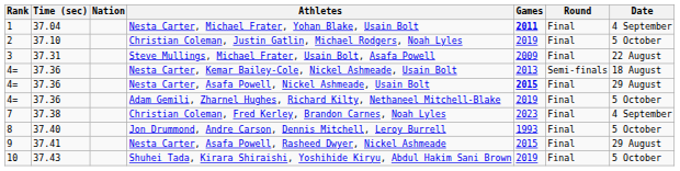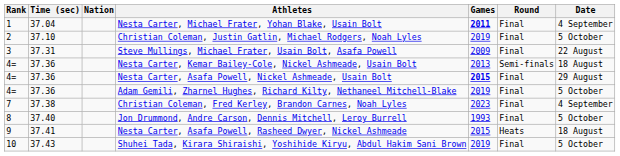 <table class=wikitable style="font-size:95%">
 <tr>
 <th>Rank</th>
 <th>Time (sec)</th>
 <th>Nation</th>
 <th>Athletes</th>
 <th>Games</th>
 <th>Round</th>
 <th>Date</th>
 </tr>
 <tr>
 <td>1</td>
 <td>37.04</td>
 <td align=left></td>
 <td><a href='#'>Nesta Carter</a>, <a href='#'>Michael Frater</a>, <a href='#'>Yohan Blake</a>, <a href='#'>Usain Bolt</a></td>
 <td><strong><a href='#'>2011</a></strong></td>
 <td>Final</td>
 <td>4 September</td>
 </tr>
 <tr>
 <td>2</td>
 <td>37.10</td>
 <td align=left></td>
 <td><a href='#'>Christian Coleman</a>, <a href='#'>Justin Gatlin</a>, <a href='#'>Michael Rodgers</a>, <a href='#'>Noah Lyles</a></td>
 <td><a href='#'>2019</a></td>
 <td>Final</td>
 <td>5 October</td>
 </tr>
 <tr>
 <td>3</td>
 <td>37.31</td>
 <td align=left></td>
 <td><a href='#'>Steve Mullings</a>, <a href='#'>Michael Frater</a>, <a href='#'>Usain Bolt</a>, <a href='#'>Asafa Powell</a></td>
 <td><a href='#'>2009</a></td>
 <td>Final</td>
 <td>22 August</td>
 </tr>
 <tr>
 <td>4=</td>
 <td>37.36</td>
 <td align=left></td>
 <td><a href='#'>Nesta Carter</a>, <a href='#'>Kemar Bailey-Cole</a>, <a href='#'>Nickel Ashmeade</a>, <a href='#'>Usain Bolt</a></td>
 <td><a href='#'>2013</a></td>
 <td>Semi-finals</td>
 <td>18 August</td>
 </tr>
 <tr>
 <td>4=</td>
 <td>37.36</td>
 <td align=left></td>
 <td><a href='#'>Nesta Carter</a>, <a href='#'>Asafa Powell</a>, <a href='#'>Nickel Ashmeade</a>, <a href='#'>Usain Bolt</a></td>
 <td><strong><a href='#'>2015</a></strong></td>
 <td>Final</td>
 <td>29 August</td>
 </tr>
 <tr>
 <td>4=</td>
 <td>37.36</td>
 <td align=left></td>
 <td><a href='#'>Adam Gemili</a>, <a href='#'>Zharnel Hughes</a>, <a href='#'>Richard Kilty</a>, <a href='#'>Nethaneel Mitchell-Blake</a></td>
 <td><a href='#'>2019</a></td>
 <td>Final</td>
 <td>5 October</td>
 </tr>
 <tr>
 <td>7</td>
 <td>37.38</td>
 <td align=left></td>
 <td><a href='#'>Christian Coleman</a>, <a href='#'>Fred Kerley</a>, <a href='#'>Brandon Carnes</a>, <a href='#'>Noah Lyles</a></td>
 <td><a href='#'>2023</a></td>
 <td>Final</td>
 <td>4 September</td>
 </tr>
 <tr>
 <td>8</td>
 <td>37.40</td>
 <td align=left></td>
 <td><a href='#'>Jon Drummond</a>, <a href='#'>Andre Carson</a>, <a href='#'>Dennis Mitchell</a>, <a href='#'>Leroy Burrell</a></td>
 <td><a href='#'>1993</a></td>
 <td>Final</td>
 <td>5 October</td>
 </tr>
 <tr>
 <td>9</td>
 <td>37.41</td>
 <td align=left></td>
 <td><a href='#'>Nesta Carter</a>, <a href='#'>Asafa Powell</a>, <a href='#'>Rasheed Dwyer</a>, <a href='#'>Nickel Ashmeade</a></td>
 <td><a href='#'>2015</a></td>
-<td>Final</td>
-<td>29 August</td>
+<td>Heats</td>
+<td>18 August</td>
 </tr>
 <tr>
 <td>10</td>
 <td>37.43</td>
 <td align=left></td>
 <td><a href='#'>Shuhei Tada</a>, <a href='#'>Kirara Shiraishi</a>, <a href='#'>Yoshihide Kiryu</a>, <a href='#'>Abdul Hakim Sani Brown</a></td>
 <td><a href='#'>2019</a></td>
 <td>Final</td>
 <td>5 October</td>
 </tr>
 </table>
